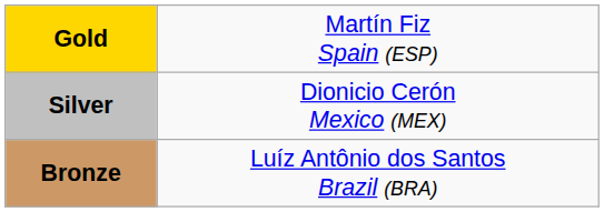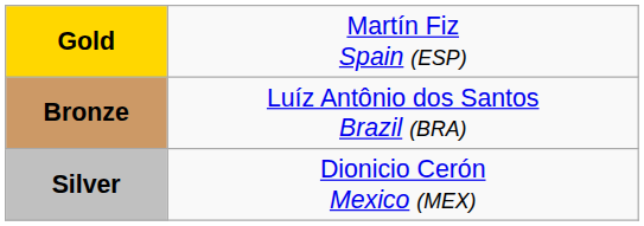 <table class="wikitable" style=" text-align:center; font-size:110%;" width="35%">
 <tr>
 <td bgcolor="gold"><strong>Gold</strong></td>
 <td> <a href='#'>Martín Fiz</a><br><em><a href='#'>Spain</a> <small>(ESP)</small></em></td>
 </tr>
 <tr>
+<td bgcolor="CC9966"><strong>Bronze</strong></td>
+<td> <a href='#'>Luíz Antônio dos Santos</a><br><em><a href='#'>Brazil</a> <small>(BRA)</small></em></td>
+</tr>
+<tr>
 <td bgcolor="silver"><strong>Silver</strong></td>
 <td> <a href='#'>Dionicio Cerón</a><br><em><a href='#'>Mexico</a> <small>(MEX)</small></em></td>
 </tr>
-<tr>
-<td bgcolor="CC9966"><strong>Bronze</strong></td>
-<td> <a href='#'>Luíz Antônio dos Santos</a><br><em><a href='#'>Brazil</a> <small>(BRA)</small></em></td>
-</tr>
 </table>
